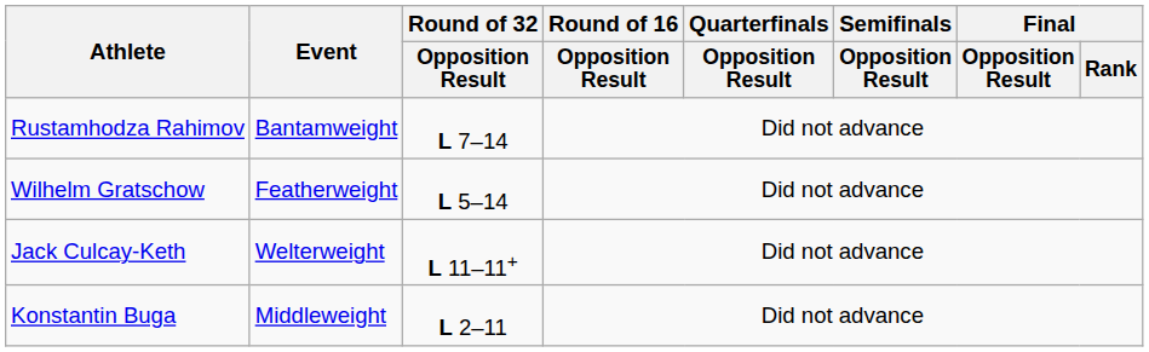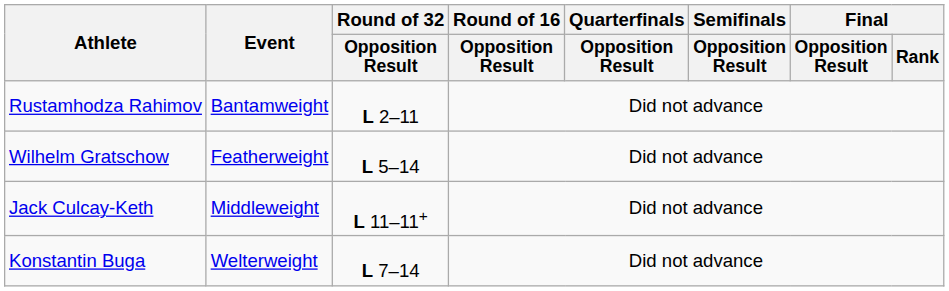 <table class="wikitable" style="font-size:90%">
 <tr>
 <th rowspan="2">Athlete</th>
 <th rowspan="2">Event</th>
 <th>Round of 32</th>
 <th>Round of 16</th>
 <th>Quarterfinals</th>
 <th>Semifinals</th>
 <th colspan=2>Final</th>
 </tr>
 <tr style="font-size:95%">
 <th>Opposition<br>Result</th>
 <th>Opposition<br>Result</th>
 <th>Opposition<br>Result</th>
 <th>Opposition<br>Result</th>
 <th>Opposition<br>Result</th>
 <th>Rank</th>
 </tr>
 <tr align=center>
 <td align=left><a href='#'>Rustamhodza Rahimov</a></td>
 <td align=left><a href='#'>Bantamweight</a></td>
-<td><br><strong>L</strong> 7–14</td>
+<td><br><strong>L</strong> 2–11</td>
 <td colspan=5>Did not advance</td>
 </tr>
 <tr align=center>
 <td align=left><a href='#'>Wilhelm Gratschow</a></td>
 <td align=left><a href='#'>Featherweight</a></td>
 <td><br><strong>L</strong> 5–14</td>
 <td colspan=5>Did not advance</td>
 </tr>
 <tr align=center>
 <td align=left><a href='#'>Jack Culcay-Keth</a></td>
-<td align=left><a href='#'>Welterweight</a></td>
+<td align=left><a href='#'>Middleweight</a></td>
 <td><br><strong>L</strong> 11–11<sup>+</sup></td>
 <td colspan=5>Did not advance</td>
 </tr>
 <tr align=center>
 <td align=left><a href='#'>Konstantin Buga</a></td>
-<td align=left><a href='#'>Middleweight</a></td>
-<td><br><strong>L</strong> 2–11</td>
+<td align=left><a href='#'>Welterweight</a></td>
+<td><br><strong>L</strong> 7–14</td>
 <td colspan=5>Did not advance</td>
 </tr>
 </table>
